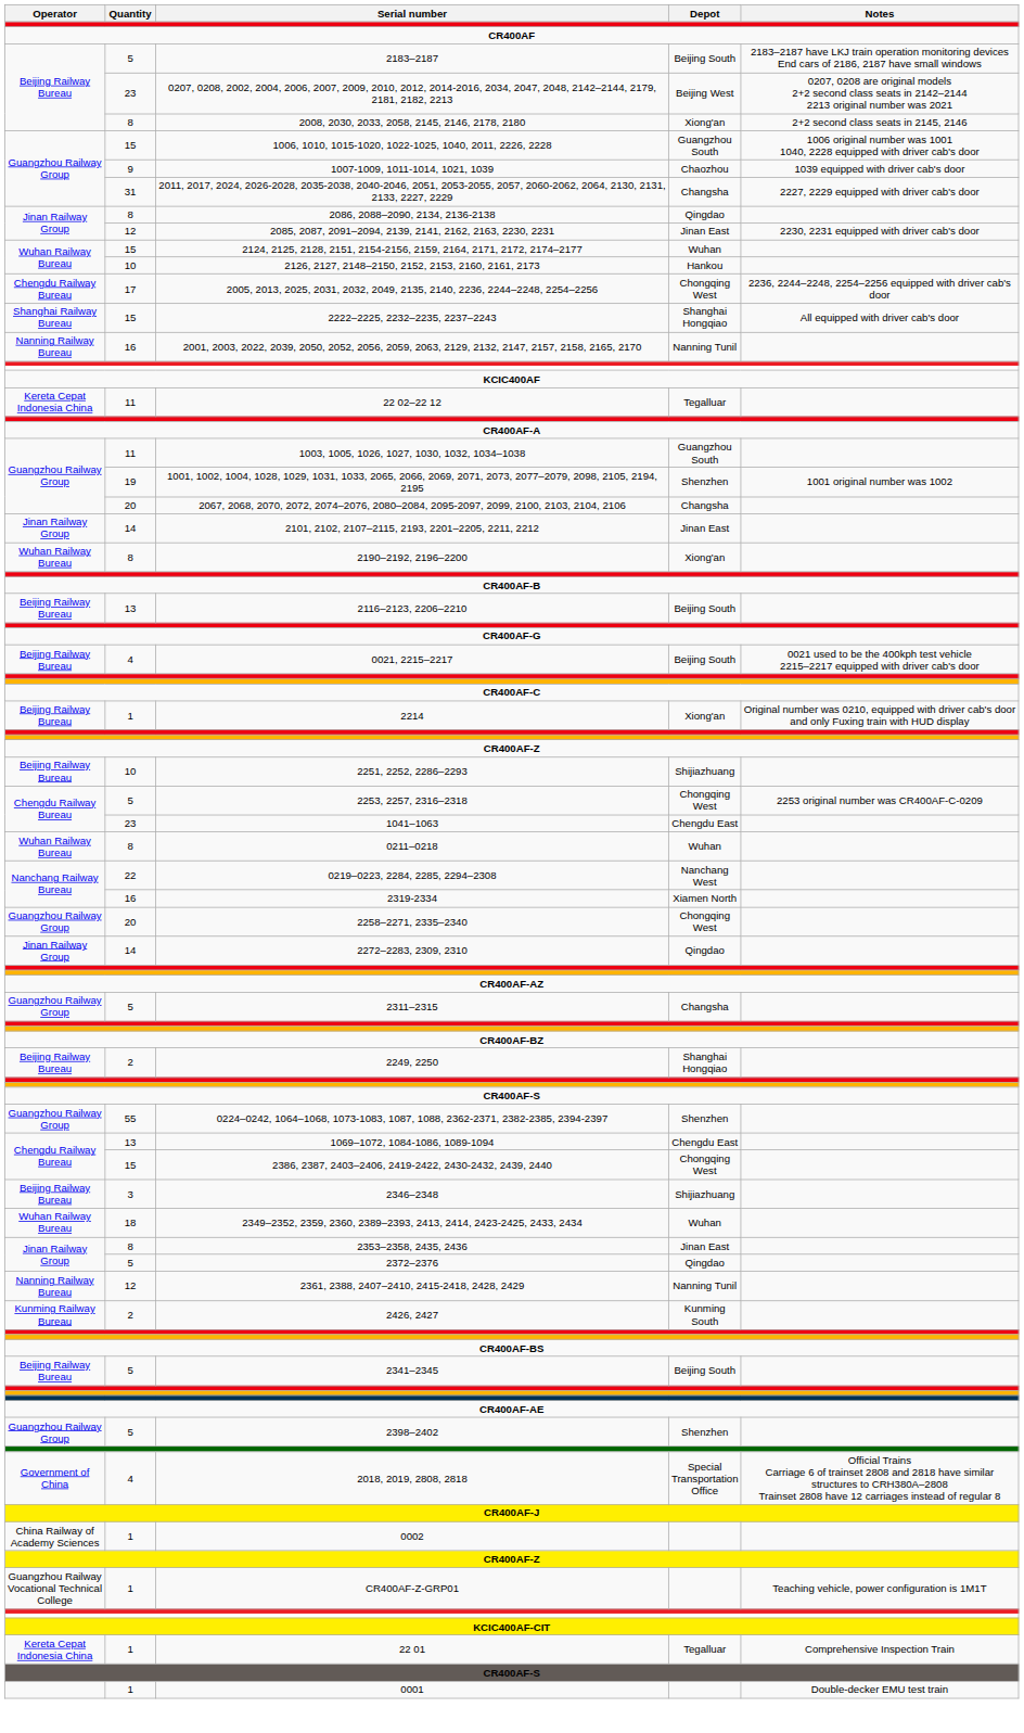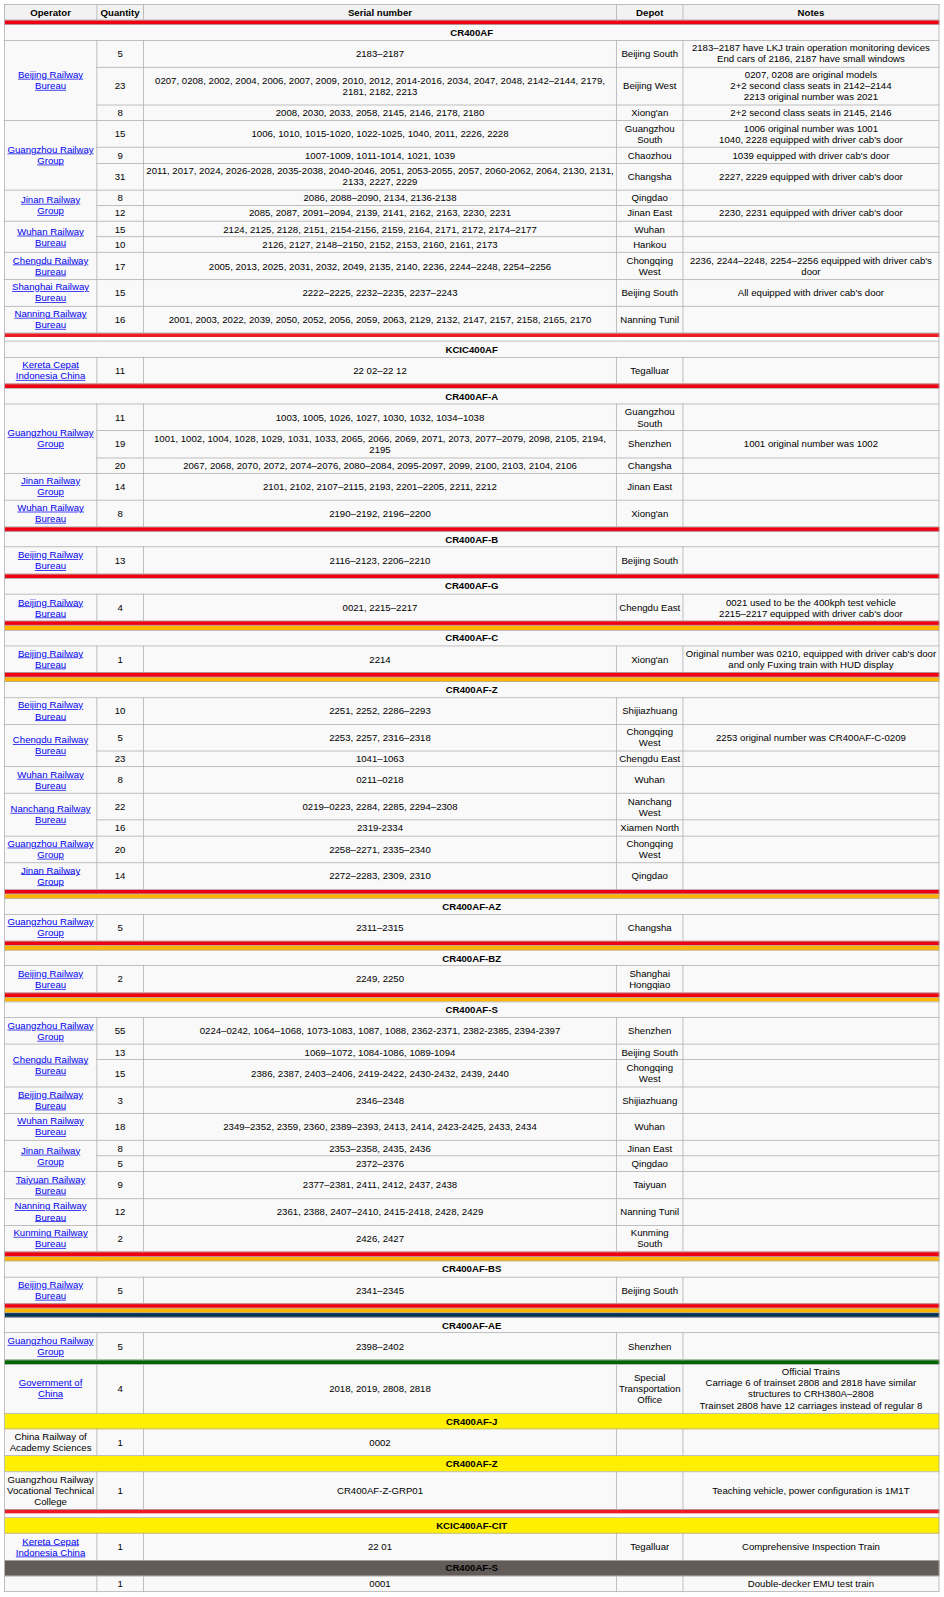 <table class="wikitable" style="width:100%; text-align: center; font-size: small;">
 <tr>
 <th style="width:10%"><strong>Operator</strong></th>
 <th style="width:5%"><strong>Quantity</strong></th>
 <th style="width:52%"><strong>Serial number</strong></th>
 <th style="width:5%"><strong>Depot</strong></th>
 <th style="width:30%"><strong>Notes</strong></th>
 </tr>
 <tr>
 <td colspan="5" style="background-color:#EE0012; solid 4px"></td>
 </tr>
 <tr>
 <td colspan="5"><strong>CR400AF</strong></td>
 </tr>
 <tr>
 <td rowspan=3><a href='#'>Beijing Railway Bureau</a></td>
 <td>5</td>
 <td>2183–2187</td>
 <td>Beijing South</td>
 <td>2183–2187 have LKJ train operation monitoring devices<br>End cars of 2186, 2187 have small windows</td>
 </tr>
 <tr>
 <td>23</td>
 <td>0207, 0208, 2002, 2004, 2006, 2007, 2009, 2010, 2012, 2014-2016, 2034, 2047, 2048, 2142–2144, 2179, 2181, 2182, 2213</td>
 <td>Beijing West</td>
 <td>0207, 0208 are original models<br>2+2 second class seats in 2142–2144<br>2213 original number was 2021</td>
 </tr>
 <tr>
 <td>8</td>
 <td>2008, 2030, 2033, 2058, 2145, 2146, 2178, 2180</td>
 <td>Xiong'an</td>
 <td>2+2 second class seats in 2145, 2146</td>
 </tr>
 <tr>
 <td rowspan=3><a href='#'>Guangzhou Railway Group</a></td>
 <td>15</td>
 <td>1006, 1010, 1015-1020, 1022-1025, 1040, 2011, 2226, 2228</td>
 <td>Guangzhou South</td>
 <td>1006 original number was 1001<br>1040, 2228 equipped with driver cab's door</td>
 </tr>
 <tr>
 <td>9</td>
 <td>1007-1009, 1011-1014, 1021, 1039</td>
 <td>Chaozhou</td>
 <td>1039 equipped with driver cab's door</td>
 </tr>
 <tr>
 <td>31</td>
 <td>2011, 2017, 2024, 2026-2028, 2035-2038, 2040-2046, 2051, 2053-2055, 2057, 2060-2062, 2064, 2130, 2131, 2133, 2227, 2229</td>
 <td>Changsha</td>
 <td>2227, 2229 equipped with driver cab's door</td>
 </tr>
 <tr>
 <td rowspan=2><a href='#'>Jinan Railway Group</a></td>
 <td>8</td>
 <td>2086, 2088–2090, 2134, 2136-2138</td>
 <td>Qingdao</td>
 <td></td>
 </tr>
 <tr>
 <td>12</td>
 <td>2085, 2087, 2091–2094, 2139, 2141, 2162, 2163, 2230, 2231</td>
 <td>Jinan East</td>
 <td>2230, 2231 equipped with driver cab's door</td>
 </tr>
 <tr>
 <td rowspan=2><a href='#'>Wuhan Railway Bureau</a></td>
 <td>15</td>
 <td>2124, 2125, 2128, 2151, 2154-2156, 2159, 2164, 2171, 2172, 2174–2177</td>
 <td>Wuhan</td>
 <td></td>
 </tr>
 <tr>
 <td>10</td>
 <td>2126, 2127, 2148–2150, 2152, 2153, 2160, 2161, 2173</td>
 <td>Hankou</td>
 <td></td>
 </tr>
 <tr>
 <td><a href='#'>Chengdu Railway Bureau</a></td>
 <td>17</td>
 <td>2005, 2013, 2025, 2031, 2032, 2049, 2135, 2140, 2236, 2244–2248, 2254–2256</td>
 <td>Chongqing West</td>
 <td>2236, 2244–2248, 2254–2256 equipped with driver cab's door</td>
 </tr>
 <tr>
 <td><a href='#'>Shanghai Railway Bureau</a></td>
 <td>15</td>
 <td>2222–2225, 2232–2235, 2237–2243</td>
-<td>Shanghai Hongqiao</td>
+<td>Beijing South</td>
 <td>All equipped with driver cab's door</td>
 </tr>
 <tr>
 <td><a href='#'>Nanning Railway Bureau</a></td>
 <td>16</td>
 <td>2001, 2003, 2022, 2039, 2050, 2052, 2056, 2059, 2063, 2129, 2132, 2147, 2157, 2158, 2165, 2170</td>
 <td>Nanning Tunil</td>
 <td></td>
 </tr>
 <tr>
 <td colspan="5" style="background-color:#ED1C24; solid 4px; border-bottom: none"></td>
 </tr>
 <tr>
 <td colspan="5" style="background-color:#FFFFFF; solid 4px; border-top: none"></td>
 </tr>
 <tr>
 <td colspan="5"><strong>KCIC400AF</strong></td>
 </tr>
 <tr>
 <td><a href='#'>Kereta Cepat Indonesia China</a></td>
 <td>11</td>
 <td>22 02–22 12</td>
 <td>Tegalluar</td>
 <td></td>
 </tr>
 <tr>
 <td colspan="5" style="background-color:#EE0012; solid 4px"></td>
 </tr>
 <tr>
 <td colspan="5"><strong>CR400AF-A</strong></td>
 </tr>
 <tr>
 <td rowspan=3><a href='#'>Guangzhou Railway Group</a></td>
 <td>11</td>
 <td>1003, 1005, 1026, 1027, 1030, 1032, 1034–1038</td>
 <td>Guangzhou South</td>
 <td></td>
 </tr>
 <tr>
 <td>19</td>
 <td>1001, 1002, 1004, 1028, 1029, 1031, 1033, 2065, 2066, 2069, 2071, 2073, 2077–2079, 2098, 2105, 2194, 2195</td>
 <td>Shenzhen</td>
 <td>1001 original number was 1002</td>
 </tr>
 <tr>
 <td>20</td>
 <td>2067, 2068, 2070, 2072, 2074–2076, 2080–2084, 2095-2097, 2099, 2100, 2103, 2104, 2106</td>
 <td>Changsha</td>
 <td></td>
 </tr>
 <tr>
 <td><a href='#'>Jinan Railway Group</a></td>
 <td>14</td>
 <td>2101, 2102, 2107–2115, 2193, 2201–2205, 2211, 2212</td>
 <td>Jinan East</td>
 <td></td>
 </tr>
 <tr>
 <td><a href='#'>Wuhan Railway Bureau</a></td>
 <td>8</td>
 <td>2190–2192, 2196–2200</td>
 <td>Xiong'an</td>
 <td></td>
 </tr>
 <tr>
 <td colspan="5" style="background-color:#EE0012; solid 4px"></td>
 </tr>
 <tr>
 <td colspan="5"><strong>CR400AF-B</strong></td>
 </tr>
 <tr>
 <td><a href='#'>Beijing Railway Bureau</a></td>
 <td>13</td>
 <td>2116–2123, 2206–2210</td>
 <td>Beijing South</td>
 <td></td>
 </tr>
 <tr>
 <td colspan="5" style="background-color:#EE0012; solid 4px"></td>
 </tr>
 <tr>
 <td colspan="5"><strong>CR400AF-G</strong></td>
 </tr>
 <tr>
 <td><a href='#'>Beijing Railway Bureau</a></td>
 <td>4</td>
 <td>0021, 2215–2217</td>
-<td>Beijing South</td>
+<td>Chengdu East</td>
 <td>0021 used to be the 400kph test vehicle<br>2215–2217 equipped with driver cab's door</td>
 </tr>
 <tr>
 <td colspan="5" style="background-color:#EE0012; solid 4px"></td>
 </tr>
 <tr>
 <td colspan="5" style="background-color:#FFb400; solid 4px"></td>
 </tr>
 <tr>
 <td colspan="5"><strong>CR400AF-C</strong></td>
 </tr>
 <tr>
 <td><a href='#'>Beijing Railway Bureau</a></td>
 <td>1</td>
 <td>2214</td>
 <td>Xiong'an</td>
 <td>Original number was 0210, equipped with driver cab's door and only Fuxing train with HUD display</td>
 </tr>
 <tr>
 <td colspan="5" style="background-color:#EE0012; solid 4px"></td>
 </tr>
 <tr>
 <td colspan="5" style="background-color:#FFb400; solid 4px"></td>
 </tr>
 <tr>
 <td colspan="5"><strong>CR400AF-Z</strong></td>
 </tr>
 <tr>
 <td><a href='#'>Beijing Railway Bureau</a></td>
 <td>10</td>
 <td>2251, 2252, 2286–2293</td>
 <td>Shijiazhuang</td>
 <td></td>
 </tr>
 <tr>
 <td rowspan=2><a href='#'>Chengdu Railway Bureau</a></td>
 <td>5</td>
 <td>2253, 2257, 2316–2318</td>
 <td>Chongqing West</td>
 <td>2253 original number was CR400AF-C-0209</td>
 </tr>
 <tr>
 <td>23</td>
 <td>1041–1063</td>
 <td>Chengdu East</td>
 <td></td>
 </tr>
 <tr>
 <td><a href='#'>Wuhan Railway Bureau</a></td>
 <td>8</td>
 <td>0211–0218</td>
 <td>Wuhan</td>
 <td></td>
 </tr>
 <tr>
 <td rowspan=2><a href='#'>Nanchang Railway Bureau</a></td>
 <td>22</td>
 <td>0219–0223, 2284, 2285, 2294–2308</td>
 <td>Nanchang West</td>
 <td></td>
 </tr>
 <tr>
 <td>16</td>
 <td>2319-2334</td>
 <td>Xiamen North</td>
 <td></td>
 </tr>
 <tr>
 <td><a href='#'>Guangzhou Railway Group</a></td>
 <td>20</td>
 <td>2258–2271, 2335–2340</td>
 <td>Chongqing West</td>
 <td></td>
 </tr>
 <tr>
 <td><a href='#'>Jinan Railway Group</a></td>
 <td>14</td>
 <td>2272–2283, 2309, 2310</td>
 <td>Qingdao</td>
 <td></td>
 </tr>
 <tr>
 <td colspan="5" style="background-color:#EE0012; solid 4px"></td>
 </tr>
 <tr>
 <td colspan="5" style="background-color:#FFb400; solid 4px"></td>
 </tr>
 <tr>
 <td colspan="5"><strong>CR400AF-AZ</strong></td>
 </tr>
 <tr>
 <td><a href='#'>Guangzhou Railway Group</a></td>
 <td>5</td>
 <td>2311–2315</td>
 <td>Changsha</td>
 <td></td>
 </tr>
 <tr>
 <td colspan="5" style="background-color:#EE0012; solid 4px"></td>
 </tr>
 <tr>
 <td colspan="5" style="background-color:#FFb400; solid 4px"></td>
 </tr>
 <tr>
 <td colspan="5"><strong>CR400AF-BZ</strong></td>
 </tr>
 <tr>
 <td><a href='#'>Beijing Railway Bureau</a></td>
 <td>2</td>
 <td>2249, 2250</td>
 <td>Shanghai Hongqiao</td>
 <td></td>
 </tr>
 <tr>
 <td colspan="5" style="background-color:#EE0012; solid 4px"></td>
 </tr>
 <tr>
 <td colspan="5" style="background-color:#FFb400; solid 4px"></td>
 </tr>
 <tr>
 <td colspan="5"><strong>CR400AF-S</strong></td>
 </tr>
 <tr>
 <td><a href='#'>Guangzhou Railway Group</a></td>
 <td>55</td>
 <td>0224–0242, 1064–1068, 1073-1083, 1087, 1088, 2362-2371, 2382-2385, 2394-2397</td>
 <td>Shenzhen</td>
 <td></td>
 </tr>
 <tr>
 <td rowspan=2><a href='#'>Chengdu Railway Bureau</a></td>
 <td>13</td>
 <td>1069–1072, 1084-1086, 1089-1094</td>
-<td>Chengdu East</td>
+<td>Beijing South</td>
 <td></td>
 </tr>
 <tr>
 <td>15</td>
 <td>2386, 2387, 2403–2406, 2419-2422, 2430-2432, 2439, 2440</td>
 <td>Chongqing West</td>
 <td></td>
 </tr>
 <tr>
 <td><a href='#'>Beijing Railway Bureau</a></td>
 <td>3</td>
 <td>2346–2348</td>
 <td>Shijiazhuang</td>
 <td></td>
 </tr>
 <tr>
 <td><a href='#'>Wuhan Railway Bureau</a></td>
 <td>18</td>
 <td>2349–2352, 2359, 2360, 2389–2393, 2413, 2414, 2423-2425, 2433, 2434</td>
 <td>Wuhan</td>
 <td></td>
 </tr>
 <tr>
 <td rowspan=2><a href='#'>Jinan Railway Group</a></td>
 <td>8</td>
 <td>2353–2358, 2435, 2436</td>
 <td>Jinan East</td>
 <td></td>
 </tr>
 <tr>
 <td>5</td>
 <td>2372–2376</td>
 <td>Qingdao</td>
+<td></td>
+</tr>
+<tr>
+<td><a href='#'>Taiyuan Railway Bureau</a></td>
+<td>9</td>
+<td>2377–2381, 2411, 2412, 2437, 2438</td>
+<td>Taiyuan</td>
 <td></td>
 </tr>
 <tr>
 <td><a href='#'>Nanning Railway Bureau</a></td>
 <td>12</td>
 <td>2361, 2388, 2407–2410, 2415-2418, 2428, 2429</td>
 <td>Nanning Tunil</td>
 <td></td>
 </tr>
 <tr>
 <td><a href='#'>Kunming Railway Bureau</a></td>
 <td>2</td>
 <td>2426, 2427</td>
 <td>Kunming South</td>
 <td></td>
 </tr>
 <tr>
 <td colspan="5" style="background-color:#EE0012; solid 4px"></td>
 </tr>
 <tr>
 <td colspan="5" style="background-color:#FFb400; solid 4px"></td>
 </tr>
 <tr>
 <td colspan="5"><strong>CR400AF-BS</strong></td>
 </tr>
 <tr>
 <td><a href='#'>Beijing Railway Bureau</a></td>
 <td>5</td>
 <td>2341–2345</td>
 <td>Beijing South</td>
 <td></td>
 </tr>
 <tr>
 <td colspan="5" style="background-color:#EE0012; solid 4px"></td>
 </tr>
 <tr>
 <td colspan="5" style="background-color:#FFb400; solid 4px"></td>
 </tr>
 <tr>
 <td colspan="5" style="background-color:#003153; solid 4px"></td>
 </tr>
 <tr>
 <td colspan="5"><strong>CR400AF-AE</strong></td>
 </tr>
 <tr>
 <td><a href='#'>Guangzhou Railway Group</a></td>
 <td>5</td>
 <td>2398–2402</td>
 <td>Shenzhen</td>
 <td></td>
 </tr>
 <tr align=center bgcolor=#006600>
 <td colspan = 5><strong></strong></td>
 </tr>
 <tr>
 <td><a href='#'>Government of China</a></td>
 <td>4</td>
 <td>2018, 2019, 2808, 2818</td>
 <td>Special Transportation Office</td>
 <td>Official Trains<br>Carriage 6 of trainset 2808 and 2818 have similar structures to CRH380A–2808<br>Trainset 2808 have 12 carriages instead of regular 8</td>
 </tr>
 <tr align=center bgcolor="#FFEF00">
 <td colspan = 5><span><strong>CR400AF-J</strong></span></td>
 </tr>
 <tr>
 <td>China Railway of Academy Sciences</td>
 <td>1</td>
 <td>0002</td>
 <td></td>
 <td></td>
 </tr>
 <tr align=center bgcolor="#FFEF00">
 <td colspan = 5><span><strong>CR400AF-Z</strong></span></td>
 </tr>
 <tr>
 <td>Guangzhou Railway Vocational Technical College</td>
 <td>1</td>
 <td>CR400AF-Z-GRP01</td>
 <td></td>
 <td>Teaching vehicle, power configuration is 1M1T</td>
 </tr>
 <tr>
 <td colspan="5" style="background-color:#ED1C24; solid 4px; border-bottom: none"></td>
 </tr>
 <tr>
 <td colspan="5" style="background-color:#FFFFFF; solid 4px; border-top: none"></td>
 </tr>
 <tr align=center bgcolor="#FFEF00">
 <td colspan = 5><span><strong>KCIC400AF-CIT</strong></span></td>
 </tr>
 <tr>
 <td><a href='#'>Kereta Cepat Indonesia China</a></td>
 <td>1</td>
 <td>22 01</td>
 <td>Tegalluar</td>
 <td>Comprehensive Inspection Train</td>
 </tr>
 <tr align=center bgcolor=#625B57>
 <td colspan = 5><span><strong>CR400AF-S</strong></span></td>
 </tr>
 <tr>
 <td></td>
 <td>1</td>
 <td>0001</td>
 <td></td>
 <td>Double-decker EMU test train</td>
 </tr>
 </table>
